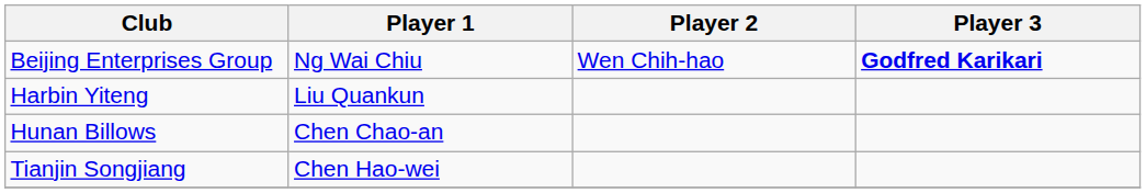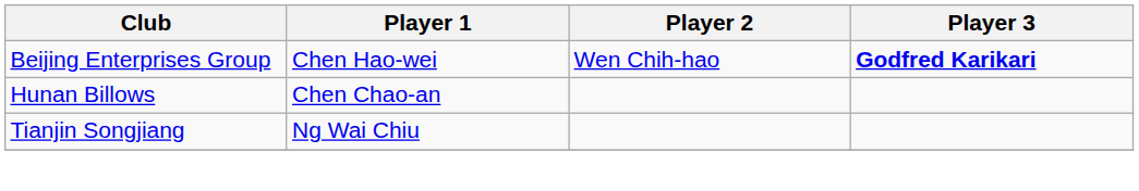 <table class="wikitable" border="1">
 <tr>
 <th width="190">Club</th>
 <th width="190">Player 1</th>
 <th width="190">Player 2</th>
 <th width="190">Player 3</th>
 </tr>
 <tr>
 <td><a href='#'>Beijing Enterprises Group</a></td>
-<td> <a href='#'>Ng Wai Chiu</a></td>
+<td> <a href='#'>Chen Hao-wei</a></td>
 <td> <a href='#'>Wen Chih-hao</a></td>
 <td><strong> <a href='#'>Godfred Karikari</a></strong></td>
-</tr>
-<tr>
-<td><a href='#'>Harbin Yiteng</a></td>
-<td> <a href='#'>Liu Quankun</a></td>
-<td></td>
-<td></td>
 </tr>
 <tr>
 <td><a href='#'>Hunan Billows</a></td>
 <td> <a href='#'>Chen Chao-an</a></td>
 <td></td>
 <td></td>
 </tr>
 <tr>
 <td><a href='#'>Tianjin Songjiang</a></td>
-<td> <a href='#'>Chen Hao-wei</a></td>
+<td> <a href='#'>Ng Wai Chiu</a></td>
 <td></td>
 <td></td>
 </tr>
 <tr>
 </tr>
 </table>
